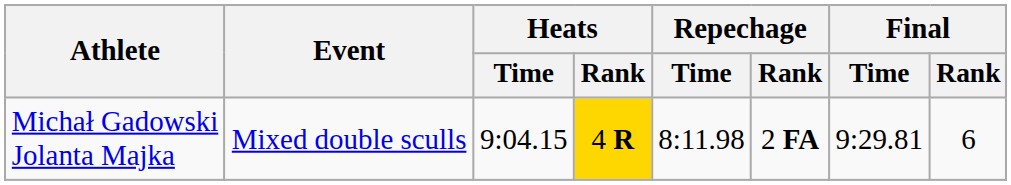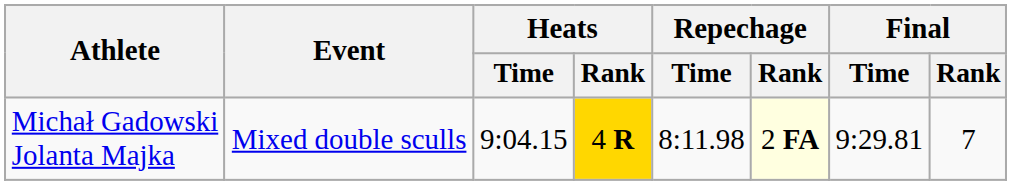 <table class="wikitable" style="font-size:90%">
 <tr>
 <th rowspan=2>Athlete</th>
 <th rowspan=2>Event</th>
 <th colspan=2>Heats</th>
 <th colspan=2>Repechage</th>
 <th colspan=2>Final</th>
 </tr>
 <tr style="font-size:95%">
 <th>Time</th>
 <th>Rank</th>
 <th>Time</th>
 <th>Rank</th>
 <th>Time</th>
 <th>Rank</th>
 </tr>
 <tr align=center>
 <td align=left><a href='#'>Michał Gadowski</a><br><a href='#'>Jolanta Majka</a></td>
 <td align=left><a href='#'>Mixed double sculls</a></td>
 <td>9:04.15</td>
 <td style="background: gold;">4 <strong>R</strong></td>
 <td>8:11.98</td>
-<td>2 <strong>FA</strong></td>
+<td style="background: lightyellow;">2 <strong>FA</strong></td>
 <td>9:29.81</td>
-<td>6</td>
+<td>7</td>
 </tr>
 </table>
